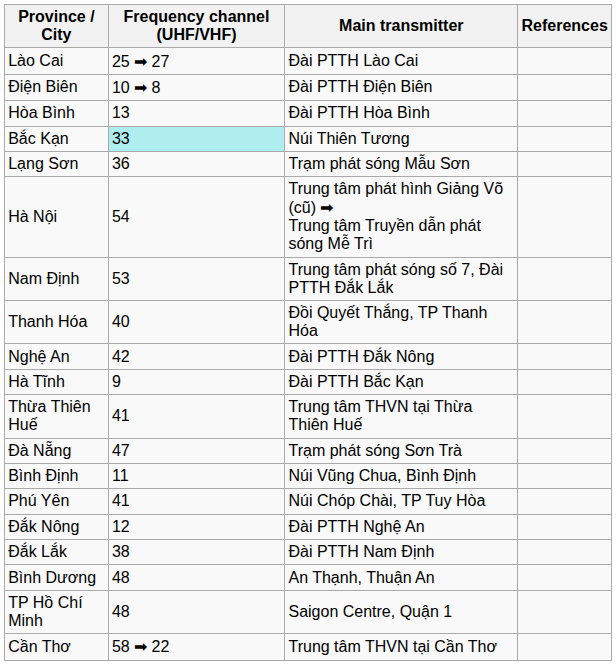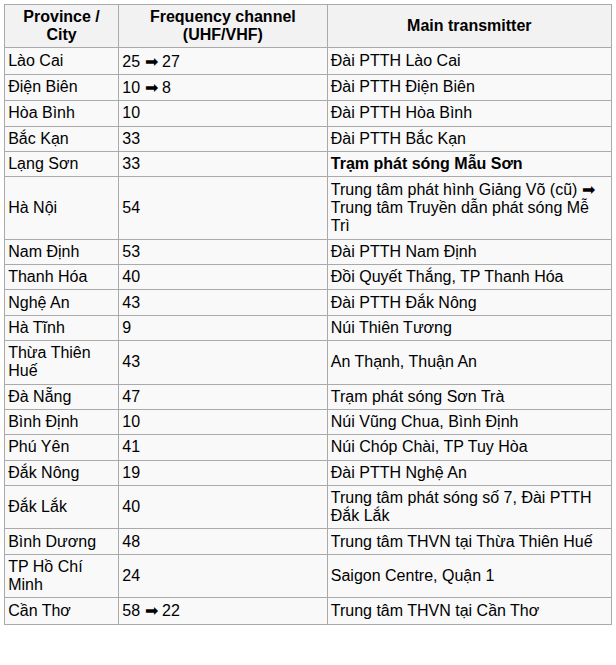 <table class= "wikitable mw-collapsible mw-collapsed sortable">
 <tr>
 <th>Province / City</th>
 <th>Frequency channel (UHF/VHF)</th>
 <th>Main transmitter</th>
-<th>References</th>
 </tr>
 <tr>
 <td>Lào Cai</td>
 <td>25 ➡ 27</td>
 <td>Đài PTTH Lào Cai</td>
-<td></td>
 </tr>
 <tr>
 <td>Điện Biên</td>
 <td>10 ➡ 8</td>
 <td>Đài PTTH Điện Biên</td>
-<td></td>
 </tr>
 <tr>
 <td>Hòa Bình</td>
-<td>13</td>
+<td>10</td>
 <td>Đài PTTH Hòa Bình</td>
-<td></td>
 </tr>
 <tr>
 <td>Bắc Kạn</td>
-<td style="background: paleturquoise;">33</td>
-<td>Núi Thiên Tương</td>
-<td></td>
+<td>33</td>
+<td>Đài PTTH Bắc Kạn</td>
 </tr>
 <tr>
 <td>Lạng Sơn</td>
-<td>36</td>
-<td>Trạm phát sóng Mẫu Sơn</td>
-<td></td>
+<td>33</td>
+<td><strong>Trạm phát sóng Mẫu Sơn</strong></td>
 </tr>
 <tr>
 <td>Hà Nội</td>
 <td>54</td>
 <td>Trung tâm phát hình Giảng Võ (cũ) ➡<br> Trung tâm Truyền dẫn phát sóng Mễ Trì</td>
-<td></td>
 </tr>
 <tr>
 <td>Nam Định</td>
 <td>53</td>
-<td>Trung tâm phát sóng số 7, Đài PTTH Đắk Lắk</td>
-<td></td>
+<td>Đài PTTH Nam Định</td>
 </tr>
 <tr>
 <td>Thanh Hóa</td>
 <td>40</td>
 <td>Đồi Quyết Thắng, TP Thanh Hóa</td>
-<td></td>
 </tr>
 <tr>
 <td>Nghệ An</td>
-<td>42</td>
+<td>43</td>
 <td>Đài PTTH Đắk Nông</td>
-<td></td>
 </tr>
 <tr>
 <td>Hà Tĩnh</td>
 <td>9</td>
-<td>Đài PTTH Bắc Kạn</td>
-<td></td>
+<td>Núi Thiên Tương</td>
 </tr>
 <tr>
 <td>Thừa Thiên Huế</td>
-<td>41</td>
-<td>Trung tâm THVN tại Thừa Thiên Huế</td>
-<td></td>
+<td>43</td>
+<td>An Thạnh, Thuận An</td>
 </tr>
 <tr>
 <td>Đà Nẵng</td>
 <td>47</td>
 <td>Trạm phát sóng Sơn Trà</td>
-<td></td>
 </tr>
 <tr>
 <td>Bình Định</td>
-<td>11</td>
+<td>10</td>
 <td>Núi Vũng Chua, Bình Định</td>
-<td></td>
 </tr>
 <tr>
 <td>Phú Yên</td>
 <td>41</td>
 <td>Núi Chóp Chài, TP Tuy Hòa</td>
-<td></td>
 </tr>
 <tr>
 <td>Đắk Nông</td>
-<td>12</td>
+<td>19</td>
 <td>Đài PTTH Nghệ An</td>
-<td></td>
 </tr>
 <tr>
 <td>Đắk Lắk</td>
-<td>38</td>
-<td>Đài PTTH Nam Định</td>
-<td></td>
+<td>40</td>
+<td>Trung tâm phát sóng số 7, Đài PTTH Đắk Lắk</td>
 </tr>
 <tr>
 <td>Bình Dương</td>
 <td>48</td>
-<td>An Thạnh, Thuận An</td>
-<td></td>
+<td>Trung tâm THVN tại Thừa Thiên Huế</td>
 </tr>
 <tr>
 <td>TP Hồ Chí Minh</td>
-<td>48</td>
+<td>24</td>
 <td>Saigon Centre, Quận 1</td>
-<td></td>
 </tr>
 <tr>
 <td>Cần Thơ</td>
 <td>58 ➡ 22</td>
 <td>Trung tâm THVN tại Cần Thơ</td>
-<td></td>
 </tr>
 </table>
